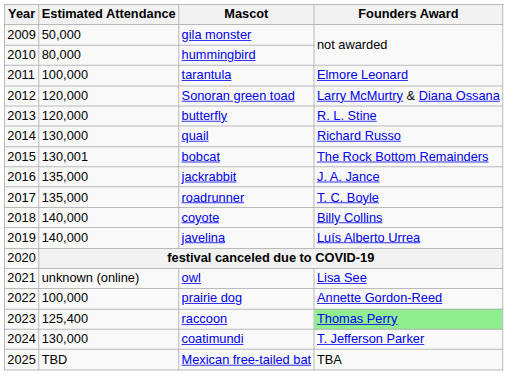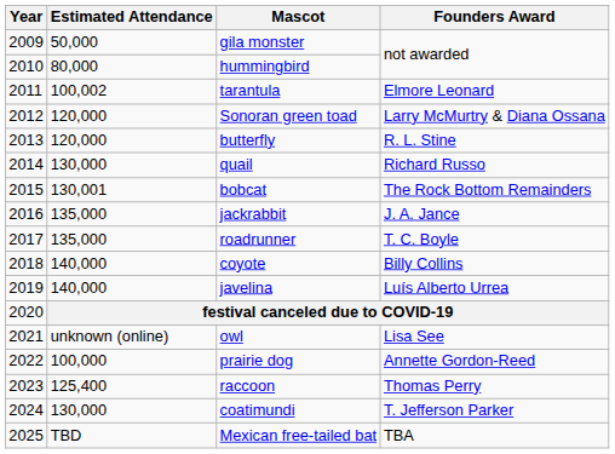 <table class="wikitable">
 <tr>
 <th>Year</th>
 <th>Estimated Attendance</th>
 <th>Mascot</th>
 <th>Founders Award</th>
 </tr>
 <tr>
 <td>2009</td>
 <td>50,000</td>
 <td><a href='#'>gila monster</a></td>
 <td rowspan="2">not awarded</td>
 </tr>
 <tr>
 <td>2010</td>
 <td>80,000</td>
 <td><a href='#'>hummingbird</a></td>
 </tr>
 <tr>
 <td>2011</td>
-<td>100,000</td>
+<td>100,002</td>
 <td><a href='#'>tarantula</a></td>
 <td><a href='#'>Elmore Leonard</a></td>
 </tr>
 <tr>
 <td>2012</td>
 <td>120,000</td>
 <td><a href='#'>Sonoran green toad</a></td>
 <td><a href='#'>Larry McMurtry</a> & <a href='#'>Diana Ossana</a></td>
 </tr>
 <tr>
 <td>2013</td>
 <td>120,000</td>
 <td><a href='#'>butterfly</a></td>
 <td><a href='#'>R. L. Stine</a></td>
 </tr>
 <tr>
 <td>2014</td>
 <td>130,000</td>
 <td><a href='#'>quail</a></td>
 <td><a href='#'>Richard Russo</a></td>
 </tr>
 <tr>
 <td>2015</td>
 <td>130,001</td>
 <td><a href='#'>bobcat</a></td>
 <td><a href='#'>The Rock Bottom Remainders</a></td>
 </tr>
 <tr>
 <td>2016</td>
 <td>135,000</td>
 <td><a href='#'>jackrabbit</a></td>
 <td><a href='#'>J. A. Jance</a></td>
 </tr>
 <tr>
 <td>2017</td>
 <td>135,000</td>
 <td><a href='#'>roadrunner</a></td>
 <td><a href='#'>T. C. Boyle</a></td>
 </tr>
 <tr>
 <td>2018</td>
 <td>140,000</td>
 <td><a href='#'>coyote</a></td>
 <td><a href='#'>Billy Collins</a></td>
 </tr>
 <tr>
 <td>2019</td>
 <td>140,000</td>
 <td><a href='#'>javelina</a></td>
 <td><a href='#'>Luís Alberto Urrea</a></td>
 </tr>
 <tr>
 <td>2020</td>
 <th colspan="3">festival canceled due to COVID-19</th>
 </tr>
 <tr>
 <td>2021</td>
 <td>unknown (online)</td>
 <td><a href='#'>owl</a></td>
 <td><a href='#'>Lisa See</a></td>
 </tr>
 <tr>
 <td>2022</td>
 <td>100,000</td>
 <td><a href='#'>prairie dog</a></td>
 <td><a href='#'>Annette Gordon-Reed</a></td>
 </tr>
 <tr>
 <td>2023</td>
 <td>125,400</td>
 <td><a href='#'>raccoon</a></td>
-<td style="background: lightgreen;"><a href='#'>Thomas Perry</a></td>
+<td><a href='#'>Thomas Perry</a></td>
 </tr>
 <tr>
 <td>2024</td>
 <td>130,000</td>
 <td><a href='#'>coatimundi</a></td>
 <td><a href='#'>T. Jefferson Parker</a></td>
 </tr>
 <tr>
 <td>2025</td>
 <td>TBD</td>
 <td><a href='#'>Mexican free-tailed bat</a></td>
 <td>TBA</td>
 </tr>
 </table>
